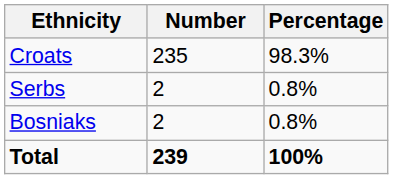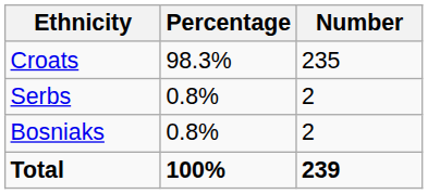 <table class="wikitable">
 <tr>
 <th width="100px">Ethnicity</th>
+<th width="80px">Percentage</th>
 <th width="80px">Number</th>
-<th width="80px">Percentage</th>
 </tr>
 <tr>
 <td><a href='#'>Croats</a></td>
+<td>98.3%</td>
 <td>235</td>
-<td>98.3%</td>
 </tr>
 <tr>
 <td><a href='#'>Serbs</a></td>
+<td>0.8%</td>
 <td>2</td>
-<td>0.8%</td>
 </tr>
 <tr>
 <td><a href='#'>Bosniaks</a></td>
+<td>0.8%</td>
 <td>2</td>
-<td>0.8%</td>
 </tr>
 <tr>
 <td><strong>Total</strong></td>
+<td><strong>100%</strong></td>
 <td><strong>239</strong></td>
-<td><strong>100%</strong></td>
 </tr>
 </table>
